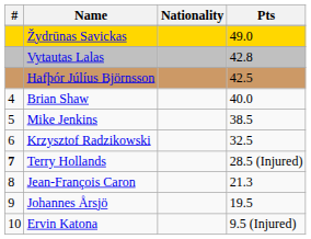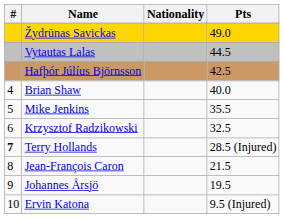 <table class="wikitable">
 <tr>
 <th>#</th>
 <th>Name</th>
 <th>Nationality</th>
 <th>Pts</th>
 </tr>
 <tr>
 </tr>
 <tr style="background:gold;">
 <td></td>
 <td><a href='#'>Žydrūnas Savickas</a></td>
 <td></td>
 <td>49.0</td>
 </tr>
 <tr>
 </tr>
 <tr style="background:silver;">
 <td></td>
 <td><a href='#'>Vytautas Lalas</a></td>
 <td></td>
-<td>42.8</td>
+<td>44.5</td>
 </tr>
 <tr>
 </tr>
 <tr style="background:#c96;">
 <td></td>
 <td><a href='#'>Hafþór Júlíus Björnsson</a></td>
 <td></td>
 <td>42.5</td>
 </tr>
 <tr>
 <td>4</td>
 <td><a href='#'>Brian Shaw</a></td>
 <td></td>
 <td>40.0</td>
 </tr>
 <tr>
 <td>5</td>
 <td><a href='#'>Mike Jenkins</a></td>
 <td></td>
-<td>38.5</td>
+<td>35.5</td>
 </tr>
 <tr>
 <td>6</td>
 <td><a href='#'>Krzysztof Radzikowski</a></td>
 <td></td>
 <td>32.5</td>
 </tr>
 <tr>
 <td><strong>7</strong></td>
 <td><a href='#'>Terry Hollands</a></td>
 <td></td>
 <td>28.5 (Injured)</td>
 </tr>
 <tr>
 <td>8</td>
 <td><a href='#'>Jean-François Caron</a></td>
 <td></td>
-<td>21.3</td>
+<td>21.5</td>
 </tr>
 <tr>
 <td>9</td>
 <td><a href='#'>Johannes Årsjö</a></td>
 <td></td>
 <td>19.5</td>
 </tr>
 <tr>
 <td>10</td>
 <td><a href='#'>Ervin Katona</a></td>
 <td></td>
 <td>9.5 (Injured)</td>
 </tr>
 </table>
